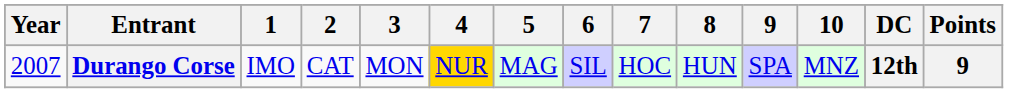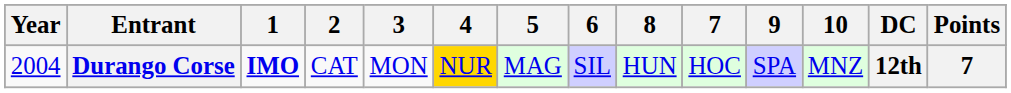 <table class="wikitable" style="text-align:center; font-size:85%">
 <tr>
 <th>Year</th>
 <th>Entrant</th>
 <th>1</th>
 <th>2</th>
 <th>3</th>
 <th>4</th>
 <th>5</th>
 <th>6</th>
+<th>8</th>
 <th>7</th>
-<th>8</th>
 <th>9</th>
 <th>10</th>
 <th>DC</th>
 <th>Points</th>
 </tr>
 <tr>
-<td><a href='#'>2007</a></td>
+<td><a href='#'>2004</a></td>
 <th nowrap><a href='#'>Durango Corse</a></th>
-<td><a href='#'>IMO</a></td>
+<td><strong><a href='#'>IMO</a></strong></td>
 <td><a href='#'>CAT</a></td>
 <td><a href='#'>MON</a></td>
 <td style="background: gold;"><a href='#'>NUR</a></td>
 <td style="background:#DFFFDF;"><a href='#'>MAG</a><br></td>
 <td style="background:#CFCFFF;"><a href='#'>SIL</a><br></td>
+<td style="background:#DFFFDF;"><a href='#'>HUN</a><br></td>
 <td style="background:#DFFFDF;"><a href='#'>HOC</a><br></td>
-<td style="background:#DFFFDF;"><a href='#'>HUN</a><br></td>
 <td style="background:#CFCFFF;"><a href='#'>SPA</a><br></td>
 <td style="background:#DFFFDF;"><a href='#'>MNZ</a><br></td>
 <th>12th</th>
-<th>9</th>
+<th>7</th>
 </tr>
 </table>
